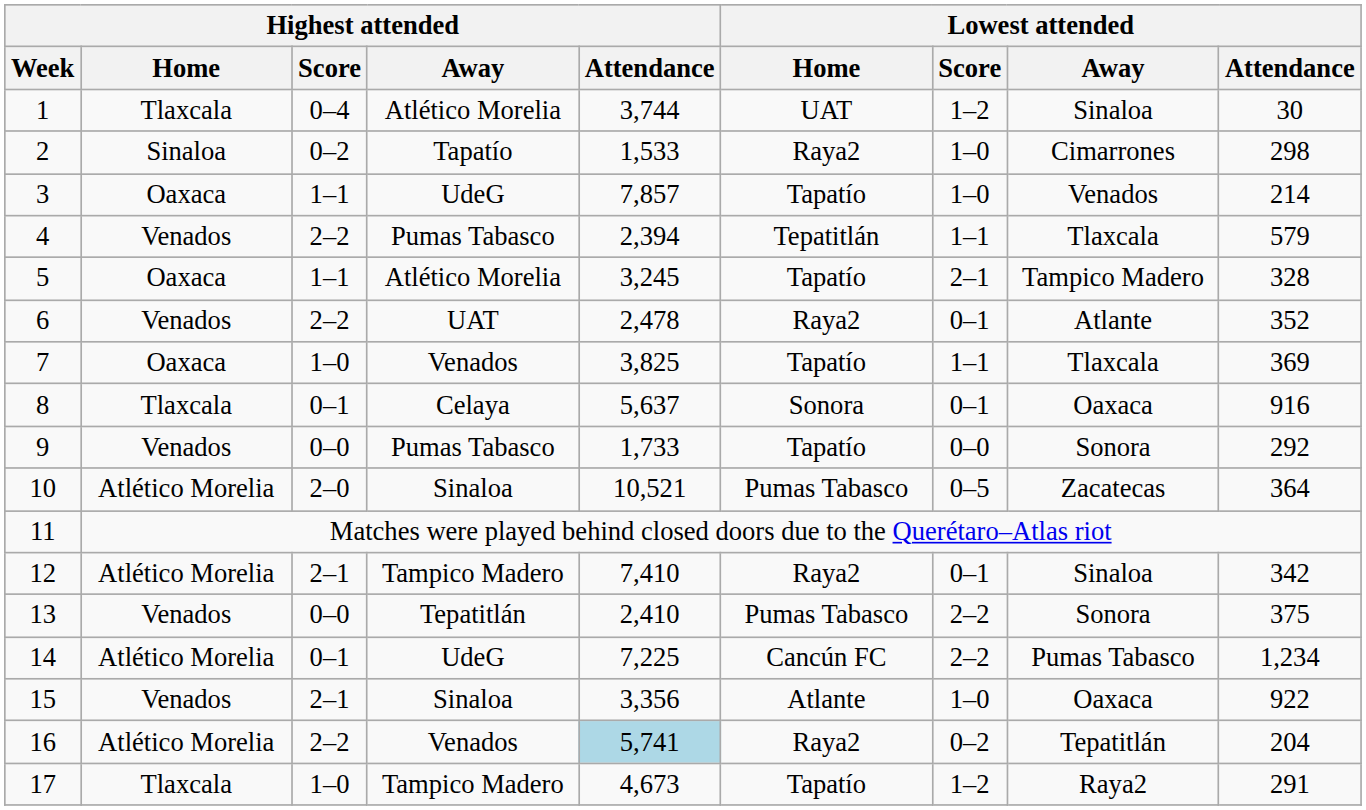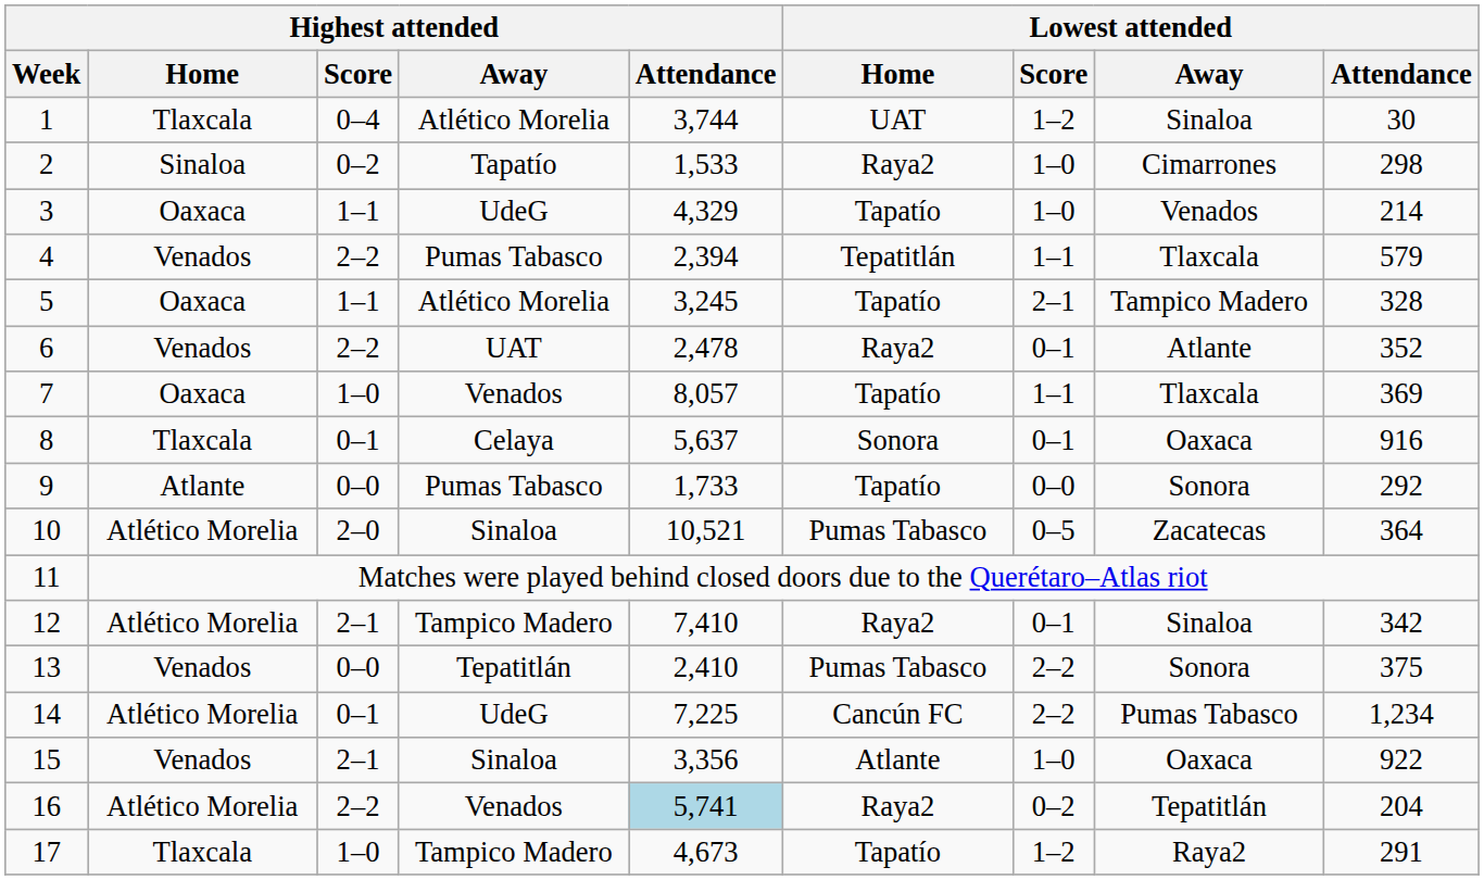 <table class="wikitable" style="text-align:center">
 <tr>
 <th colspan=5>Highest attended</th>
 <th colspan=4>Lowest attended</th>
 </tr>
 <tr>
 <th>Week</th>
 <th class="unsortable" width=120>Home</th>
 <th>Score</th>
 <th class="unsortable" width=120>Away</th>
 <th>Attendance</th>
 <th class="unsortable" width=120>Home</th>
 <th>Score</th>
 <th class="unsortable" width=120>Away</th>
 <th>Attendance</th>
 </tr>
 <tr>
 <td>1</td>
 <td>Tlaxcala</td>
 <td>0–4</td>
 <td>Atlético Morelia</td>
 <td>3,744</td>
 <td>UAT</td>
 <td>1–2</td>
 <td>Sinaloa</td>
 <td>30</td>
 </tr>
 <tr>
 <td>2</td>
 <td>Sinaloa</td>
 <td>0–2</td>
 <td>Tapatío</td>
 <td>1,533</td>
 <td>Raya2</td>
 <td>1–0</td>
 <td>Cimarrones</td>
 <td>298</td>
 </tr>
 <tr>
 <td>3</td>
 <td>Oaxaca</td>
 <td>1–1</td>
 <td>UdeG</td>
-<td>7,857</td>
+<td>4,329</td>
 <td>Tapatío</td>
 <td>1–0</td>
 <td>Venados</td>
 <td>214</td>
 </tr>
 <tr>
 <td>4</td>
 <td>Venados</td>
 <td>2–2</td>
 <td>Pumas Tabasco</td>
 <td>2,394</td>
 <td>Tepatitlán</td>
 <td>1–1</td>
 <td>Tlaxcala</td>
 <td>579</td>
 </tr>
 <tr>
 <td>5</td>
 <td>Oaxaca</td>
 <td>1–1</td>
 <td>Atlético Morelia</td>
 <td>3,245</td>
 <td>Tapatío</td>
 <td>2–1</td>
 <td>Tampico Madero</td>
 <td>328</td>
 </tr>
 <tr>
 <td>6</td>
 <td>Venados</td>
 <td>2–2</td>
 <td>UAT</td>
 <td>2,478</td>
 <td>Raya2</td>
 <td>0–1</td>
 <td>Atlante</td>
 <td>352</td>
 </tr>
 <tr>
 <td>7</td>
 <td>Oaxaca</td>
 <td>1–0</td>
 <td>Venados</td>
-<td>3,825</td>
+<td>8,057</td>
 <td>Tapatío</td>
 <td>1–1</td>
 <td>Tlaxcala</td>
 <td>369</td>
 </tr>
 <tr>
 <td>8</td>
 <td>Tlaxcala</td>
 <td>0–1</td>
 <td>Celaya</td>
 <td>5,637</td>
 <td>Sonora</td>
 <td>0–1</td>
 <td>Oaxaca</td>
 <td>916</td>
 </tr>
 <tr>
 <td>9</td>
-<td>Venados</td>
+<td>Atlante</td>
 <td>0–0</td>
 <td>Pumas Tabasco</td>
 <td>1,733</td>
 <td>Tapatío</td>
 <td>0–0</td>
 <td>Sonora</td>
 <td>292</td>
 </tr>
 <tr>
 <td>10</td>
 <td>Atlético Morelia</td>
 <td>2–0</td>
 <td>Sinaloa</td>
 <td>10,521</td>
 <td>Pumas Tabasco</td>
 <td>0–5</td>
 <td>Zacatecas</td>
 <td>364</td>
 </tr>
 <tr>
 <td>11</td>
 <td colspan=8>Matches were played behind closed doors due to the <a href='#'>Querétaro–Atlas riot</a></td>
 </tr>
 <tr>
 <td>12</td>
 <td>Atlético Morelia</td>
 <td>2–1</td>
 <td>Tampico Madero</td>
 <td>7,410</td>
 <td>Raya2</td>
 <td>0–1</td>
 <td>Sinaloa</td>
 <td>342</td>
 </tr>
 <tr>
 <td>13</td>
 <td>Venados</td>
 <td>0–0</td>
 <td>Tepatitlán</td>
 <td>2,410</td>
 <td>Pumas Tabasco</td>
 <td>2–2</td>
 <td>Sonora</td>
 <td>375</td>
 </tr>
 <tr>
 <td>14</td>
 <td>Atlético Morelia</td>
 <td>0–1</td>
 <td>UdeG</td>
 <td>7,225</td>
 <td>Cancún FC</td>
 <td>2–2</td>
 <td>Pumas Tabasco</td>
 <td>1,234</td>
 </tr>
 <tr>
 <td>15</td>
 <td>Venados</td>
 <td>2–1</td>
 <td>Sinaloa</td>
 <td>3,356</td>
 <td>Atlante</td>
 <td>1–0</td>
 <td>Oaxaca</td>
 <td>922</td>
 </tr>
 <tr>
 <td>16</td>
 <td>Atlético Morelia</td>
 <td>2–2</td>
 <td>Venados</td>
 <td style="background: lightblue;">5,741</td>
 <td>Raya2</td>
 <td>0–2</td>
 <td>Tepatitlán</td>
 <td>204</td>
 </tr>
 <tr>
 <td>17</td>
 <td>Tlaxcala</td>
 <td>1–0</td>
 <td>Tampico Madero</td>
 <td>4,673</td>
 <td>Tapatío</td>
 <td>1–2</td>
 <td>Raya2</td>
 <td>291</td>
 </tr>
 </table>
